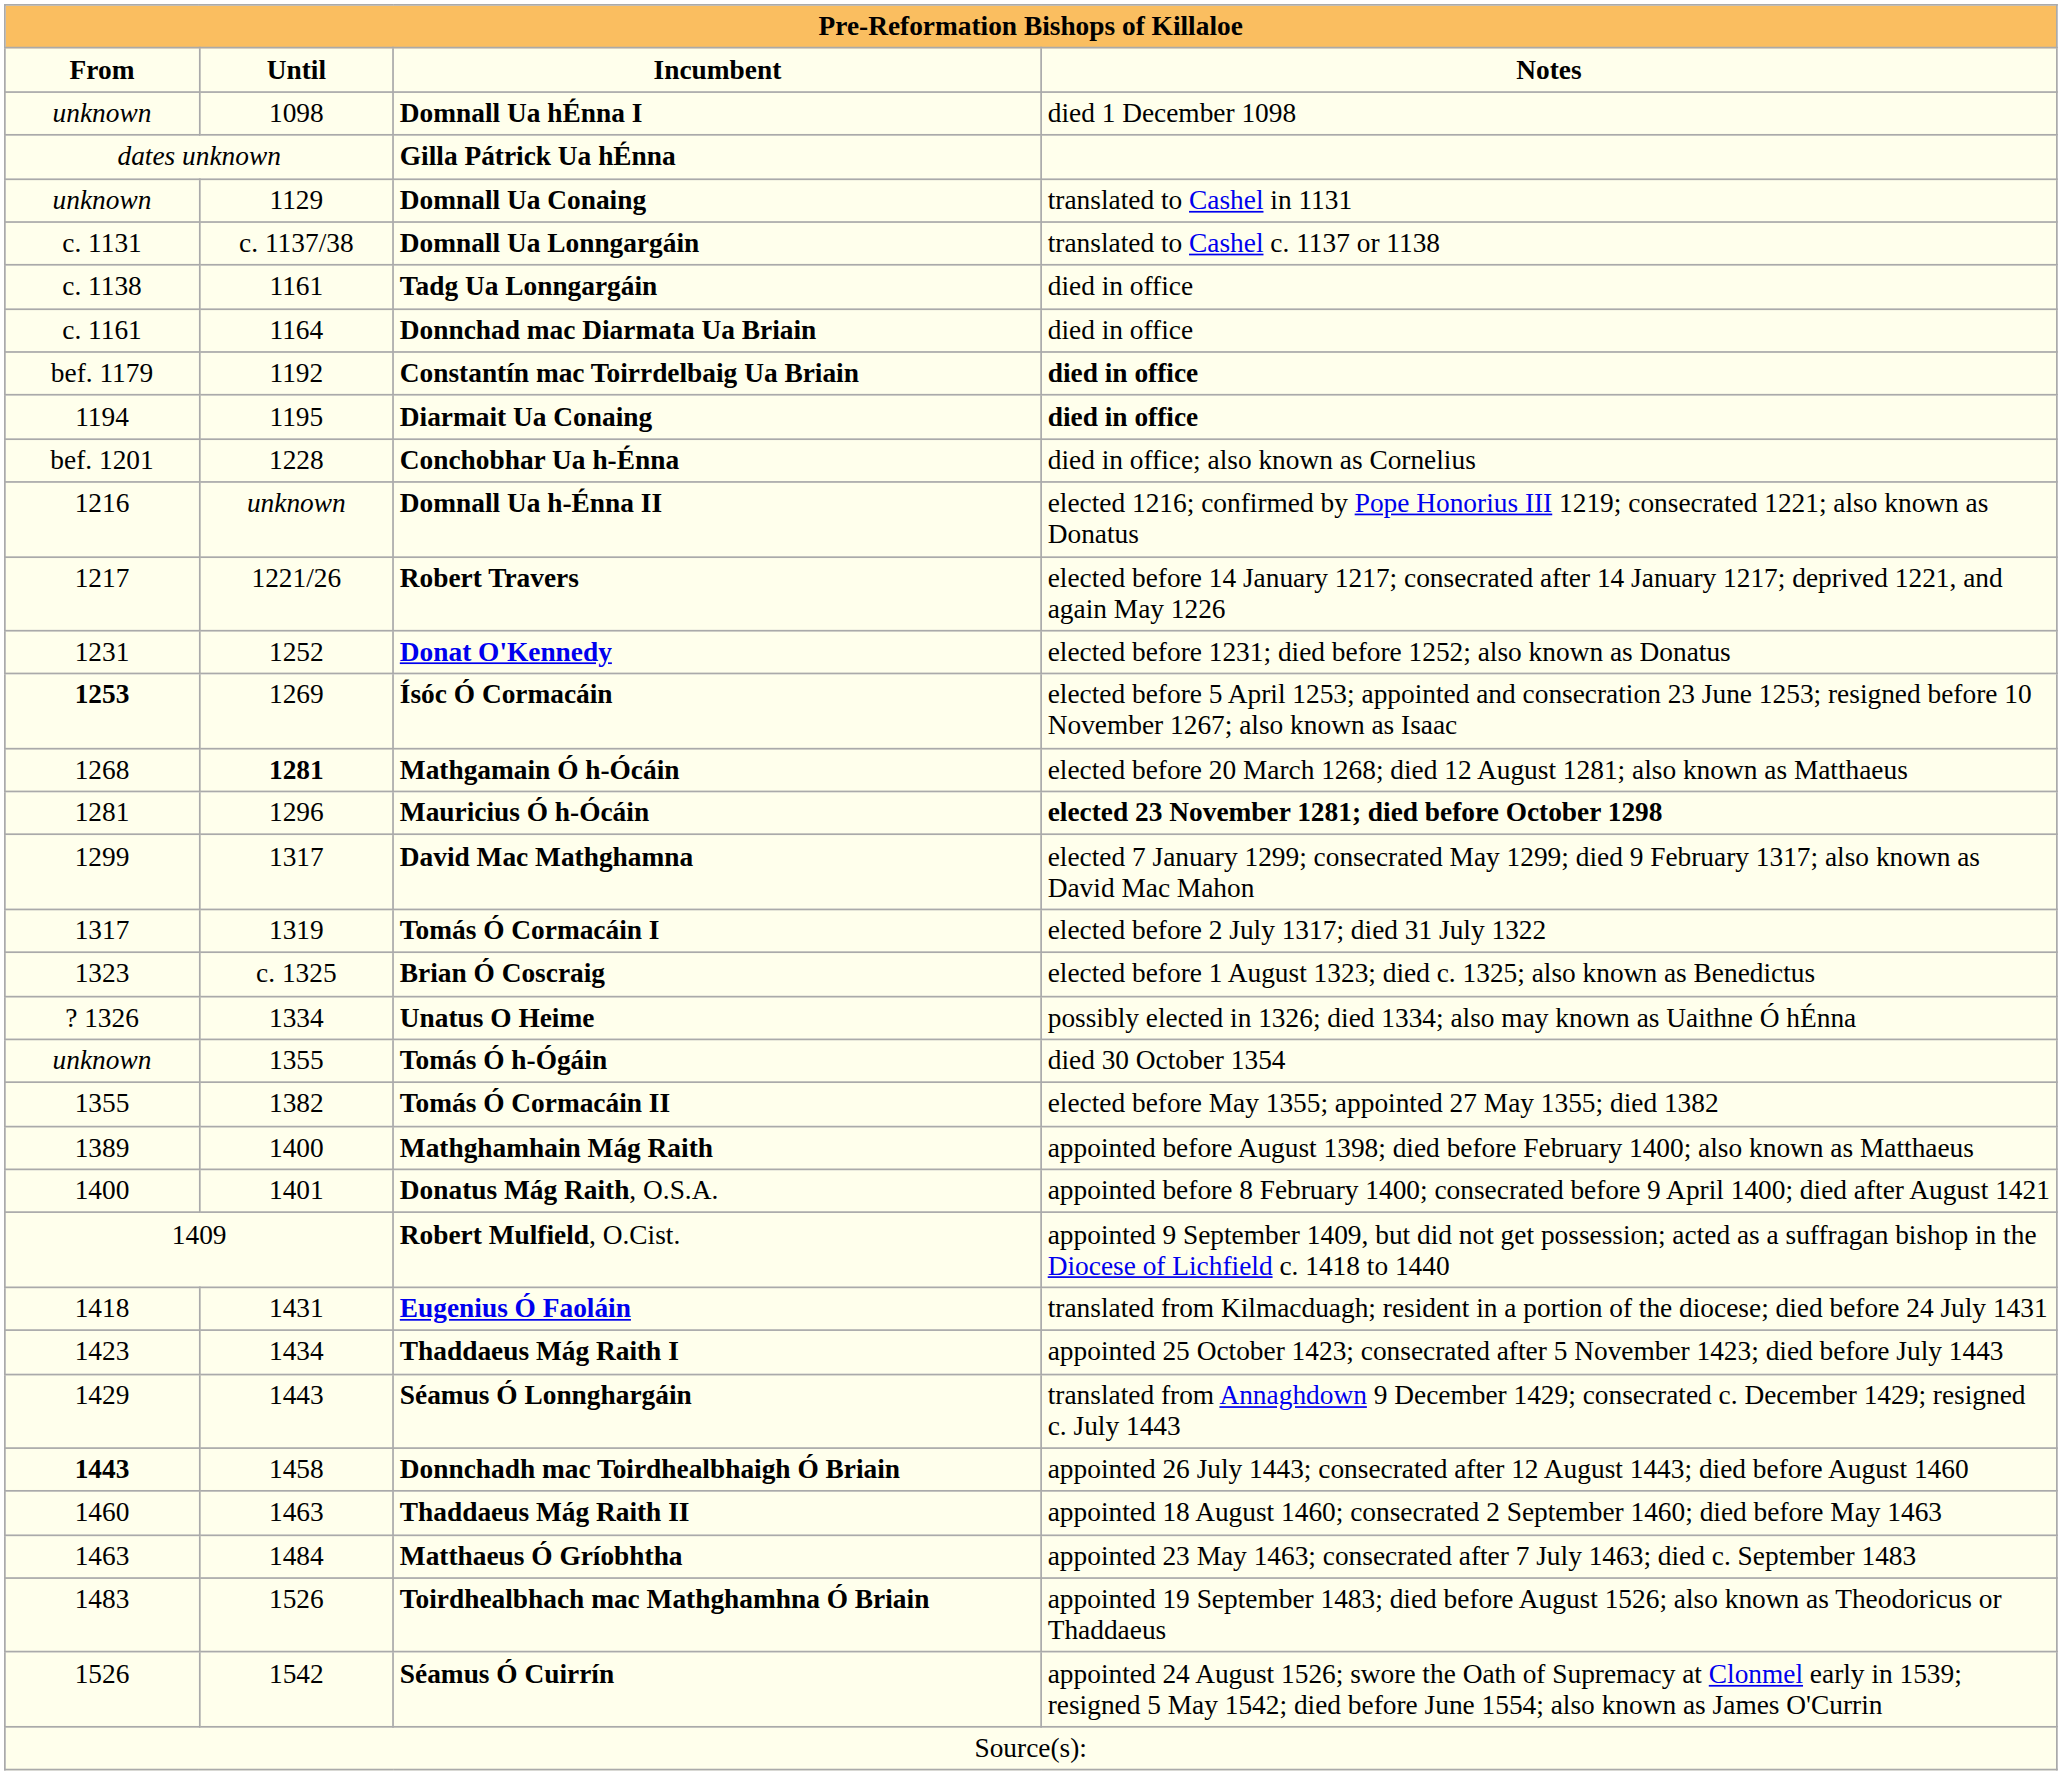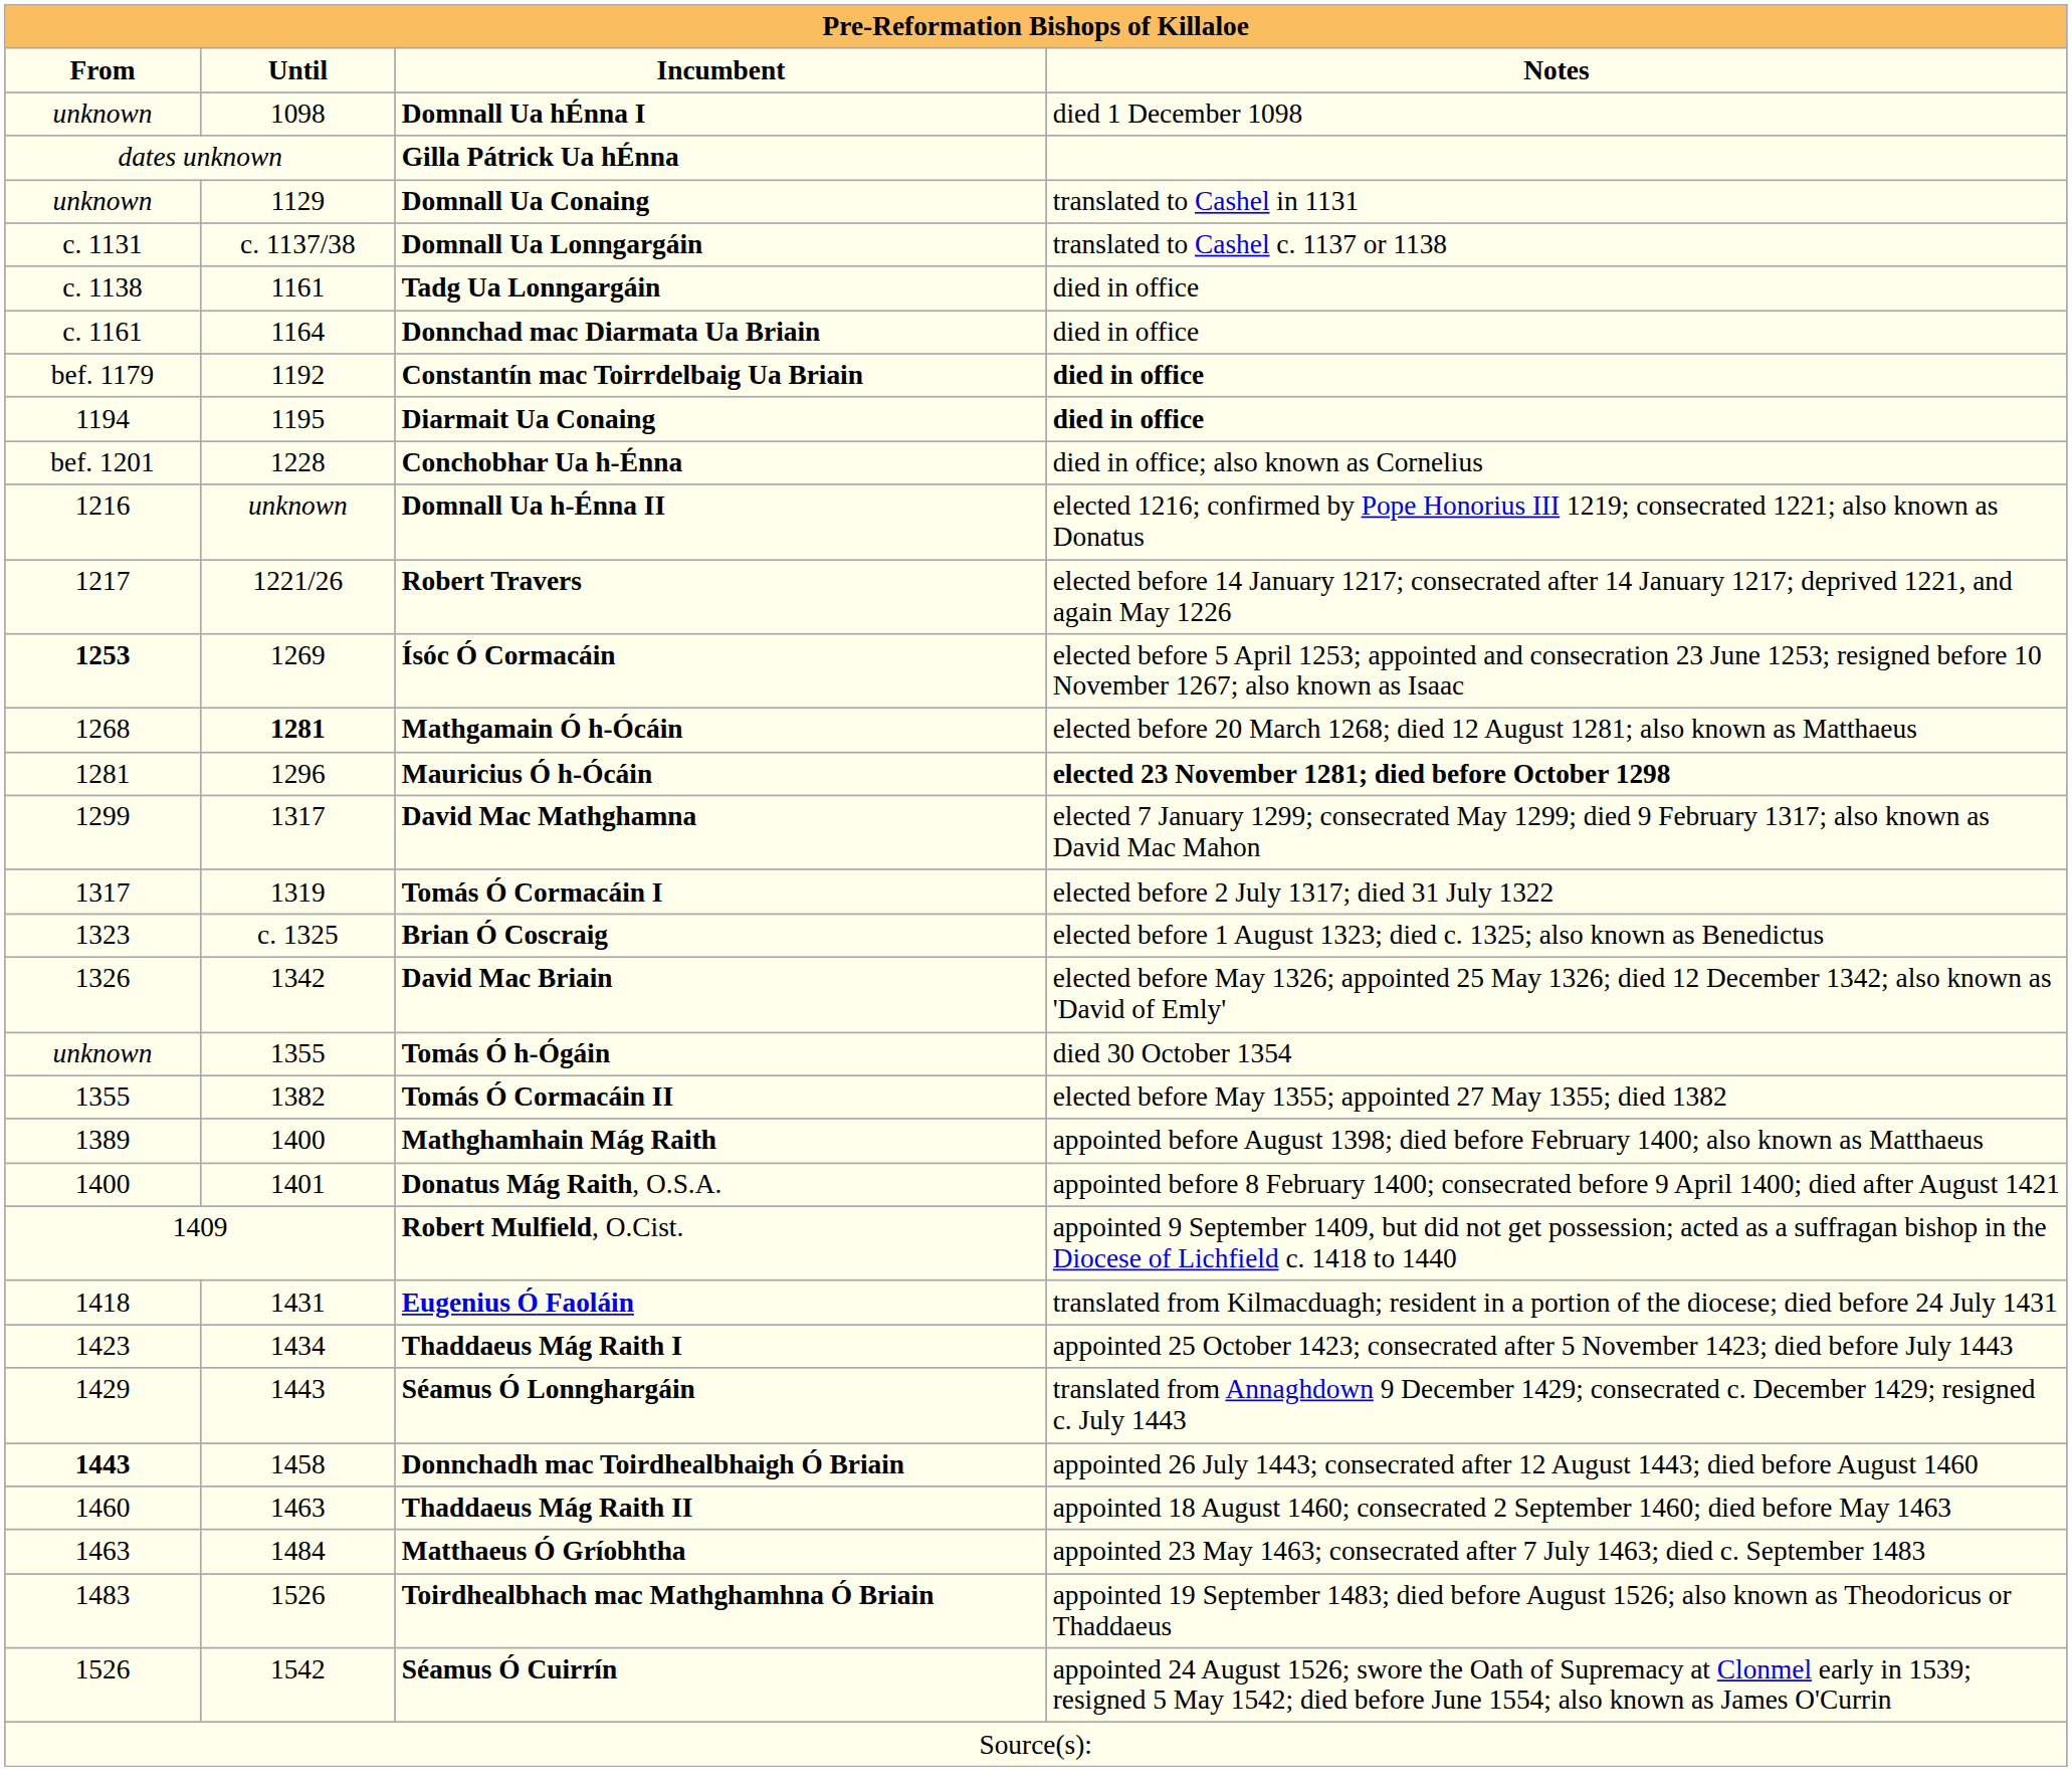 <table class="wikitable" style="width:95%;" border="1" cellpadding="2">
 <tr>
 <th style="background:#fabe60;" colspan="4">Pre-Reformation Bishops of Killaloe</th>
 </tr>
 <tr align=center>
 <th style="background:#ffffec; width:9%;">From</th>
 <th style="background:#ffffec; width:9%;">Until</th>
 <th style="background:#ffffec; width:30%;">Incumbent</th>
 <th style="background:#ffffec; width:47%;">Notes</th>
 </tr>
 <tr style="vertical-align:top; background:#ffffec;">
 <td align=center><em>unknown</em></td>
 <td align=center>1098</td>
 <td><strong>Domnall Ua hÉnna I</strong></td>
 <td>died 1 December 1098</td>
 </tr>
 <tr style="vertical-align:top; background:#ffffec;">
 <td colspan="2" style="text-align:center;"><em>dates unknown</em></td>
 <td><strong>Gilla Pátrick Ua hÉnna</strong></td>
 <td></td>
 </tr>
 <tr style="vertical-align:top; background:#ffffec;">
 <td align=center><em>unknown</em></td>
 <td align=center>1129</td>
 <td><strong>Domnall Ua Conaing</strong> </td>
 <td>translated to <a href='#'>Cashel</a> in 1131</td>
 </tr>
 <tr style="vertical-align:top; background:#ffffec;">
 <td align=center>c. 1131</td>
 <td align=center>c. 1137/38</td>
 <td><strong>Domnall Ua Lonngargáin</strong> </td>
 <td>translated to <a href='#'>Cashel</a> c. 1137 or 1138</td>
 </tr>
 <tr style="vertical-align:top; background:#ffffec;">
 <td align=center>c. 1138</td>
 <td align=center>1161</td>
 <td><strong>Tadg Ua Lonngargáin</strong></td>
 <td>died in office</td>
 </tr>
 <tr style="vertical-align:top; background:#ffffec;">
 <td align=center>c. 1161</td>
 <td align=center>1164</td>
 <td><strong>Donnchad mac Diarmata Ua Briain</strong></td>
 <td>died in office</td>
 </tr>
 <tr style="vertical-align:top; background:#ffffec;">
 <td align=center>bef. 1179</td>
 <td align=center>1192</td>
 <td><strong>Constantín mac Toirrdelbaig Ua Briain</strong></td>
 <td><strong>died in office</strong></td>
 </tr>
 <tr style="vertical-align:top; background:#ffffec;">
 <td align=center>1194</td>
 <td align=center>1195</td>
 <td><strong>Diarmait Ua Conaing</strong></td>
 <td><strong>died in office</strong></td>
 </tr>
 <tr style="vertical-align:top; background:#ffffec;">
 <td align=center>bef. 1201</td>
 <td align=center>1228</td>
 <td><strong>Conchobhar Ua h-Énna</strong></td>
 <td>died in office; also known as Cornelius</td>
 </tr>
 <tr style="vertical-align:top; background:#ffffec;">
 <td align=center>1216</td>
 <td align=center><em>unknown</em></td>
 <td><strong>Domnall Ua h-Énna II</strong></td>
 <td>elected 1216; confirmed by <a href='#'>Pope Honorius III</a> 1219; consecrated 1221; also known as Donatus</td>
 </tr>
 <tr style="vertical-align:top; background:#ffffec;">
 <td align=center>1217</td>
 <td align=center>1221/26</td>
 <td><strong>Robert Travers</strong></td>
 <td>elected before 14 January 1217; consecrated after 14 January 1217; deprived 1221, and again May 1226</td>
 </tr>
 <tr style="vertical-align:top; background:#ffffec;">
-<td align=center>1231</td>
-<td align=center>1252</td>
-<td><strong><a href='#'>Donat O'Kennedy</a></strong></td>
-<td>elected before 1231; died before 1252; also known as Donatus</td>
-</tr>
-<tr style="vertical-align:top; background:#ffffec;">
 <td align=center><strong>1253</strong></td>
 <td align=center>1269</td>
 <td><strong>Ísóc Ó Cormacáin</strong></td>
 <td>elected before 5 April 1253; appointed and consecration 23 June 1253; resigned before 10 November 1267; also known as Isaac</td>
 </tr>
 <tr style="vertical-align:top; background:#ffffec;">
 <td align=center>1268</td>
 <td align=center><strong>1281</strong></td>
 <td><strong>Mathgamain Ó h-Ócáin</strong></td>
 <td>elected before 20 March 1268; died 12 August 1281; also known as Matthaeus</td>
 </tr>
 <tr style="vertical-align:top; background:#ffffec;">
 <td align=center>1281</td>
 <td align=center>1296</td>
 <td><strong>Mauricius Ó h-Ócáin</strong></td>
 <td><strong>elected 23 November 1281; died before October 1298</strong></td>
 </tr>
 <tr style="vertical-align:top; background:#ffffec;">
 <td align=center>1299</td>
 <td align=center>1317</td>
 <td><strong>David Mac Mathghamna</strong></td>
 <td>elected 7 January 1299; consecrated May 1299; died 9 February 1317; also known as David Mac Mahon</td>
 </tr>
 <tr style="vertical-align:top; background:#ffffec;">
 <td align=center>1317</td>
 <td align=center>1319</td>
 <td><strong>Tomás Ó Cormacáin I</strong></td>
 <td>elected before 2 July 1317; died 31 July 1322</td>
 </tr>
 <tr style="vertical-align:top; background:#ffffec;">
 <td align=center>1323</td>
 <td align=center>c. 1325</td>
 <td><strong>Brian Ó Coscraig</strong></td>
 <td>elected before 1 August 1323; died c. 1325; also known as Benedictus</td>
 </tr>
 <tr style="vertical-align:top; background:#ffffec;">
-<td align=center>? 1326</td>
-<td align=center>1334</td>
-<td><strong>Unatus O Heime</strong></td>
-<td>possibly elected in 1326; died 1334; also may known as Uaithne Ó hÉnna</td>
+<td align=center>1326</td>
+<td align=center>1342</td>
+<td><strong>David Mac Briain</strong></td>
+<td>elected before May 1326; appointed 25 May 1326; died 12 December 1342; also known as 'David of Emly'</td>
 </tr>
 <tr style="vertical-align:top; background:#ffffec;">
 <td align=center><em>unknown</em></td>
 <td align=center>1355</td>
 <td><strong>Tomás Ó h-Ógáin</strong></td>
 <td>died 30 October 1354</td>
 </tr>
 <tr style="vertical-align:top; background:#ffffec;">
 <td align=center>1355</td>
 <td align=center>1382</td>
 <td><strong>Tomás Ó Cormacáin II</strong></td>
 <td>elected before May 1355; appointed 27 May 1355; died 1382</td>
 </tr>
 <tr style="vertical-align:top; background:#ffffec;">
 <td align=center>1389</td>
 <td align=center>1400</td>
 <td><strong>Mathghamhain Mág Raith</strong></td>
 <td>appointed before August 1398; died before February 1400; also known as Matthaeus</td>
 </tr>
 <tr style="vertical-align:top; background:#ffffec;">
 <td align=center>1400</td>
 <td align=center>1401</td>
 <td><strong>Donatus Mág Raith</strong>, O.S.A.</td>
 <td>appointed before 8 February 1400; consecrated before 9 April 1400; died after August 1421</td>
 </tr>
 <tr style="vertical-align:top; background:#ffffec;">
 <td colspan="2" style="text-align:center;">1409</td>
 <td><strong>Robert Mulfield</strong>, O.Cist.</td>
 <td>appointed 9 September 1409, but did not get possession; acted as a suffragan bishop in the <a href='#'>Diocese of Lichfield</a> c. 1418 to 1440</td>
 </tr>
 <tr style="vertical-align:top; background:#ffffec;">
 <td align=center>1418</td>
 <td align=center>1431</td>
 <td><strong><a href='#'>Eugenius Ó Faoláin</a></strong></td>
 <td>translated from Kilmacduagh; resident in a portion of the diocese; died before 24 July 1431</td>
 </tr>
 <tr style="vertical-align:top; background:#ffffec;">
 <td align=center>1423</td>
 <td align=center>1434</td>
 <td><strong>Thaddaeus Mág Raith I</strong></td>
 <td>appointed 25 October 1423; consecrated after 5 November 1423; died before July 1443</td>
 </tr>
 <tr style="vertical-align:top; background:#ffffec;">
 <td align=center>1429</td>
 <td align=center>1443</td>
 <td><strong>Séamus Ó Lonnghargáin</strong></td>
 <td>translated from <a href='#'>Annaghdown</a> 9 December 1429; consecrated c. December 1429; resigned c. July 1443</td>
 </tr>
 <tr style="vertical-align:top; background:#ffffec;">
 <td align=center><strong>1443</strong></td>
 <td align=center>1458</td>
 <td><strong>Donnchadh mac Toirdhealbhaigh Ó Briain</strong></td>
 <td>appointed 26 July 1443; consecrated after 12 August 1443; died before August 1460</td>
 </tr>
 <tr style="vertical-align:top; background:#ffffec;">
 <td align=center>1460</td>
 <td align=center>1463</td>
 <td><strong>Thaddaeus Mág Raith II</strong></td>
 <td>appointed 18 August 1460; consecrated 2 September 1460; died before May 1463</td>
 </tr>
 <tr style="vertical-align:top; background:#ffffec;">
 <td align=center>1463</td>
 <td align=center>1484</td>
 <td><strong>Matthaeus Ó Gríobhtha</strong></td>
 <td>appointed 23 May 1463; consecrated after 7 July 1463; died c. September 1483</td>
 </tr>
 <tr style="vertical-align:top; background:#ffffec;">
 <td align=center>1483</td>
 <td align=center>1526</td>
 <td><strong>Toirdhealbhach mac Mathghamhna Ó Briain</strong></td>
 <td>appointed 19 September 1483; died before August 1526; also known as Theodoricus or Thaddaeus</td>
 </tr>
 <tr style="vertical-align:top; background:#ffffec;">
 <td align=center>1526</td>
 <td align=center>1542</td>
 <td><strong>Séamus Ó Cuirrín</strong></td>
 <td>appointed 24 August 1526; swore the Oath of Supremacy at <a href='#'>Clonmel</a> early in 1539; resigned 5 May 1542; died before June 1554; also known as James O'Currin</td>
 </tr>
 <tr valign=top bgcolor="#ffffec">
 <td align=center colspan="4">Source(s):</td>
 </tr>
 </table>
